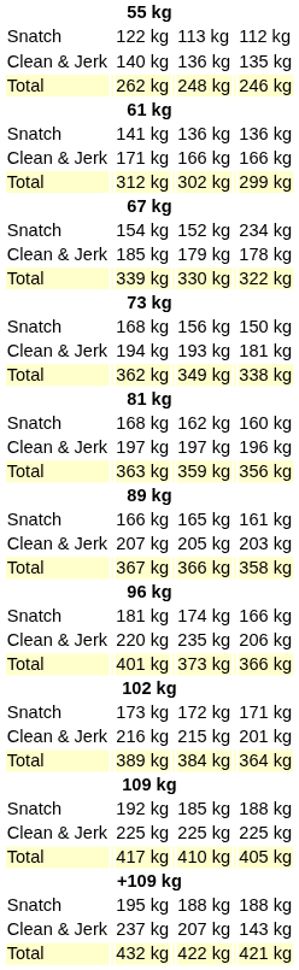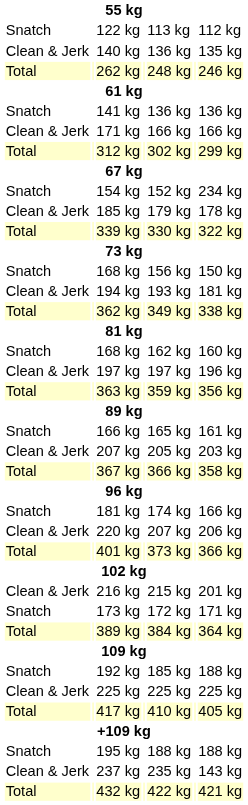 <table>
 <tr>
 <th colspan=7>55 kg</th>
 </tr>
 <tr>
 <td>Snatch</td>
 <td></td>
 <td>122 kg</td>
 <td></td>
 <td>113 kg</td>
 <td></td>
 <td>112 kg</td>
 </tr>
 <tr>
 <td>Clean & Jerk</td>
 <td></td>
 <td>140 kg</td>
 <td></td>
 <td>136 kg</td>
 <td></td>
 <td>135 kg</td>
 </tr>
 <tr bgcolor=ffffcc>
 <td>Total</td>
 <td></td>
 <td>262 kg</td>
 <td></td>
 <td>248 kg</td>
 <td></td>
 <td>246 kg</td>
 </tr>
 <tr>
 <th colspan=7>61 kg</th>
 </tr>
 <tr>
 <td>Snatch</td>
 <td></td>
 <td>141 kg</td>
 <td></td>
 <td>136 kg</td>
 <td></td>
 <td>136 kg</td>
 </tr>
 <tr>
 <td>Clean & Jerk</td>
 <td></td>
 <td>171 kg</td>
 <td></td>
 <td>166 kg</td>
 <td></td>
 <td>166 kg</td>
 </tr>
 <tr bgcolor=ffffcc>
 <td>Total</td>
 <td></td>
 <td>312 kg</td>
 <td></td>
 <td>302 kg</td>
 <td></td>
 <td>299 kg</td>
 </tr>
 <tr>
 <th colspan=7>67 kg</th>
 </tr>
 <tr>
 <td>Snatch</td>
 <td></td>
 <td>154 kg<br></td>
 <td></td>
 <td>152 kg</td>
 <td></td>
 <td>234 kg</td>
 </tr>
 <tr>
 <td>Clean & Jerk</td>
 <td></td>
 <td>185 kg<br></td>
 <td></td>
 <td>179 kg</td>
 <td></td>
 <td>178 kg</td>
 </tr>
 <tr bgcolor=ffffcc>
 <td>Total</td>
 <td></td>
 <td>339 kg<br></td>
 <td></td>
 <td>330 kg</td>
 <td></td>
 <td>322 kg</td>
 </tr>
 <tr>
 <th colspan=7>73 kg</th>
 </tr>
 <tr>
 <td>Snatch</td>
 <td></td>
 <td>168 kg<br></td>
 <td></td>
 <td>156 kg</td>
 <td></td>
 <td>150 kg</td>
 </tr>
 <tr>
 <td>Clean & Jerk</td>
 <td></td>
 <td>194 kg</td>
 <td></td>
 <td>193 kg</td>
 <td></td>
 <td>181 kg</td>
 </tr>
 <tr bgcolor=ffffcc>
 <td>Total</td>
 <td></td>
 <td>362 kg<br></td>
 <td></td>
 <td>349 kg</td>
 <td></td>
 <td>338 kg</td>
 </tr>
 <tr>
 <th colspan=7>81 kg</th>
 </tr>
 <tr>
 <td>Snatch</td>
 <td></td>
 <td>168 kg</td>
 <td></td>
 <td>162 kg</td>
 <td></td>
 <td>160 kg</td>
 </tr>
 <tr>
 <td>Clean & Jerk</td>
 <td></td>
 <td>197 kg</td>
 <td></td>
 <td>197 kg</td>
 <td></td>
 <td>196 kg</td>
 </tr>
 <tr bgcolor=ffffcc>
 <td>Total</td>
 <td></td>
 <td>363 kg</td>
 <td></td>
 <td>359 kg</td>
 <td></td>
 <td>356 kg</td>
 </tr>
 <tr>
 <th colspan=7>89 kg</th>
 </tr>
 <tr>
 <td>Snatch</td>
 <td></td>
 <td>166 kg</td>
 <td></td>
 <td>165 kg</td>
 <td></td>
 <td>161 kg</td>
 </tr>
 <tr>
 <td>Clean & Jerk</td>
 <td></td>
 <td>207 kg</td>
 <td></td>
 <td>205 kg</td>
 <td></td>
 <td>203 kg</td>
 </tr>
 <tr bgcolor=ffffcc>
 <td>Total</td>
 <td></td>
 <td>367 kg</td>
 <td></td>
 <td>366 kg</td>
 <td></td>
 <td>358 kg</td>
 </tr>
 <tr>
 <th colspan=7>96 kg</th>
 </tr>
 <tr>
 <td>Snatch</td>
 <td></td>
 <td>181 kg</td>
 <td></td>
 <td>174 kg</td>
 <td></td>
 <td>166 kg</td>
 </tr>
 <tr>
 <td>Clean & Jerk</td>
 <td></td>
 <td>220 kg</td>
 <td></td>
-<td>235 kg</td>
+<td>207 kg</td>
 <td></td>
 <td>206 kg</td>
 </tr>
 <tr bgcolor=ffffcc>
 <td>Total</td>
 <td></td>
 <td>401 kg</td>
 <td></td>
 <td>373 kg</td>
 <td></td>
 <td>366 kg</td>
 </tr>
 <tr>
 <th colspan=7>102 kg</th>
 </tr>
 <tr>
+<td>Clean & Jerk</td>
+<td></td>
+<td>216 kg</td>
+<td></td>
+<td>215 kg</td>
+<td></td>
+<td>201 kg</td>
+</tr>
+<tr>
 <td>Snatch</td>
 <td></td>
 <td>173 kg</td>
 <td></td>
 <td>172 kg</td>
 <td></td>
 <td>171 kg</td>
-</tr>
-<tr>
-<td>Clean & Jerk</td>
-<td></td>
-<td>216 kg</td>
-<td></td>
-<td>215 kg</td>
-<td></td>
-<td>201 kg</td>
 </tr>
 <tr bgcolor=ffffcc>
 <td>Total</td>
 <td></td>
 <td>389 kg</td>
 <td></td>
 <td>384 kg</td>
 <td></td>
 <td>364 kg</td>
 </tr>
 <tr>
 <th colspan=7>109 kg</th>
 </tr>
 <tr>
 <td>Snatch</td>
 <td></td>
 <td>192 kg</td>
 <td></td>
 <td>185 kg</td>
 <td></td>
 <td>188 kg</td>
 </tr>
 <tr>
 <td>Clean & Jerk</td>
 <td></td>
 <td>225 kg</td>
 <td></td>
 <td>225 kg</td>
 <td></td>
 <td>225 kg</td>
 </tr>
 <tr bgcolor=ffffcc>
 <td>Total</td>
 <td></td>
 <td>417 kg</td>
 <td></td>
 <td>410 kg</td>
 <td></td>
 <td>405 kg</td>
 </tr>
 <tr>
 <th colspan=7>+109 kg</th>
 </tr>
 <tr>
 <td>Snatch</td>
 <td></td>
 <td>195 kg</td>
 <td></td>
 <td>188 kg</td>
 <td></td>
 <td>188 kg</td>
 </tr>
 <tr>
 <td>Clean & Jerk</td>
 <td></td>
 <td>237 kg</td>
 <td></td>
-<td>207 kg</td>
+<td>235 kg</td>
 <td></td>
 <td>143 kg</td>
 </tr>
 <tr bgcolor=ffffcc>
 <td>Total</td>
 <td></td>
 <td>432 kg</td>
 <td></td>
 <td>422 kg</td>
 <td></td>
 <td>421 kg</td>
 </tr>
 </table>
